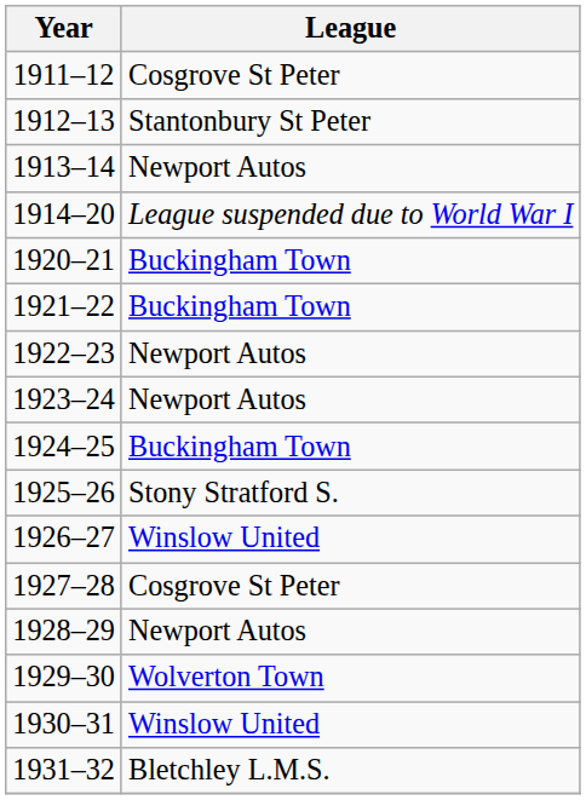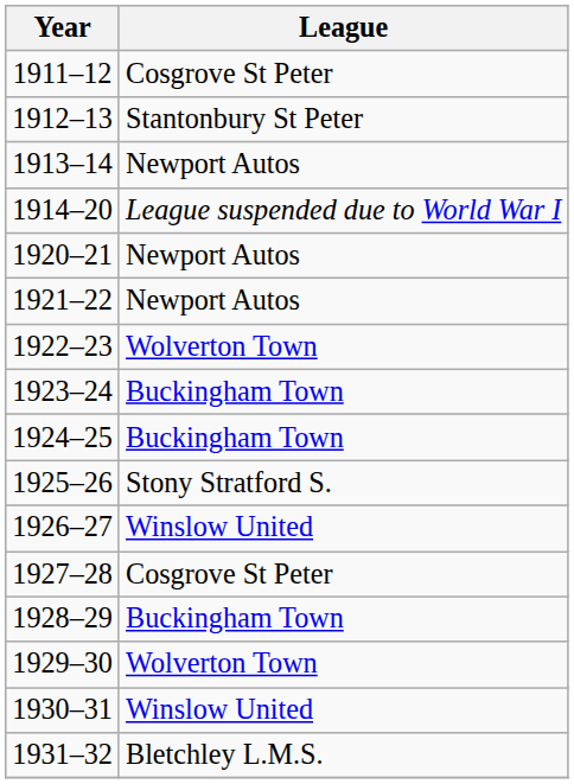 <table class="wikitable">
 <tr>
 <th>Year</th>
 <th>League</th>
 </tr>
 <tr>
 <td align="center">1911–12</td>
 <td>Cosgrove St Peter</td>
 </tr>
 <tr>
 <td align="center">1912–13</td>
 <td>Stantonbury St Peter</td>
 </tr>
 <tr>
 <td align="center">1913–14</td>
 <td>Newport Autos</td>
 </tr>
 <tr>
 <td align="center">1914–20</td>
 <td><em>League suspended due to <a href='#'>World War I</a></em></td>
 </tr>
 <tr>
 <td align="center">1920–21</td>
-<td><a href='#'>Buckingham Town</a></td>
+<td>Newport Autos</td>
 </tr>
 <tr>
 <td align="center">1921–22</td>
-<td><a href='#'>Buckingham Town</a></td>
+<td>Newport Autos</td>
 </tr>
 <tr>
 <td align="center">1922–23</td>
-<td>Newport Autos</td>
+<td><a href='#'>Wolverton Town</a></td>
 </tr>
 <tr>
 <td align="center">1923–24</td>
-<td>Newport Autos</td>
+<td><a href='#'>Buckingham Town</a></td>
 </tr>
 <tr>
 <td align="center">1924–25</td>
 <td><a href='#'>Buckingham Town</a></td>
 </tr>
 <tr>
 <td align="center">1925–26</td>
 <td>Stony Stratford S.</td>
 </tr>
 <tr>
 <td align="center">1926–27</td>
 <td><a href='#'>Winslow United</a></td>
 </tr>
 <tr>
 <td align="center">1927–28</td>
 <td>Cosgrove St Peter</td>
 </tr>
 <tr>
 <td align="center">1928–29</td>
-<td>Newport Autos</td>
+<td><a href='#'>Buckingham Town</a></td>
 </tr>
 <tr>
 <td align="center">1929–30</td>
 <td><a href='#'>Wolverton Town</a></td>
 </tr>
 <tr>
 <td align="center">1930–31</td>
 <td><a href='#'>Winslow United</a></td>
 </tr>
 <tr>
 <td align="center">1931–32</td>
 <td>Bletchley L.M.S.</td>
 </tr>
 <tr>
 </tr>
 </table>
